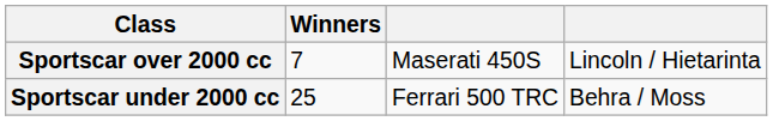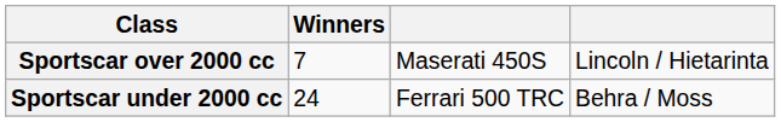 <table class="wikitable" style="font-size: 95%">
 <tr>
 <th>Class</th>
 <th>Winners</th>
 <th></th>
 <th></th>
 </tr>
 <tr>
 <th>Sportscar over 2000 cc</th>
 <td>7</td>
 <td>Maserati 450S</td>
 <td>Lincoln / Hietarinta</td>
 </tr>
 <tr>
 <th>Sportscar under 2000 cc</th>
-<td>25</td>
+<td>24</td>
 <td>Ferrari 500 TRC</td>
 <td>Behra / Moss</td>
 </tr>
 </table>
